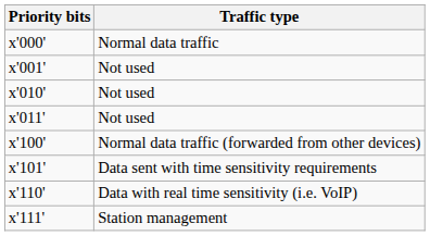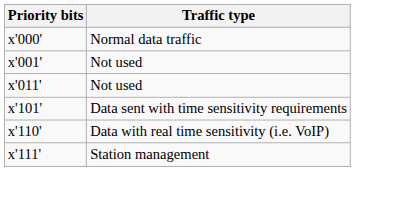 <table class="wikitable">
 <tr>
 <th>Priority bits</th>
 <th>Traffic type</th>
 </tr>
 <tr>
 <td>x'000'</td>
 <td>Normal data traffic</td>
 </tr>
 <tr>
 <td>x'001'</td>
 <td>Not used</td>
 </tr>
 <tr>
-<td>x'010'</td>
-<td>Not used</td>
-</tr>
-<tr>
 <td>x'011'</td>
 <td>Not used</td>
-</tr>
-<tr>
-<td>x'100'</td>
-<td>Normal data traffic (forwarded from other devices)</td>
 </tr>
 <tr>
 <td>x'101'</td>
 <td>Data sent with time sensitivity requirements</td>
 </tr>
 <tr>
 <td>x'110'</td>
 <td>Data with real time sensitivity (i.e. VoIP)</td>
 </tr>
 <tr>
 <td>x'111'</td>
 <td>Station management</td>
 </tr>
 </table>
